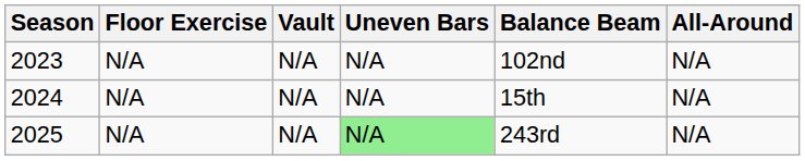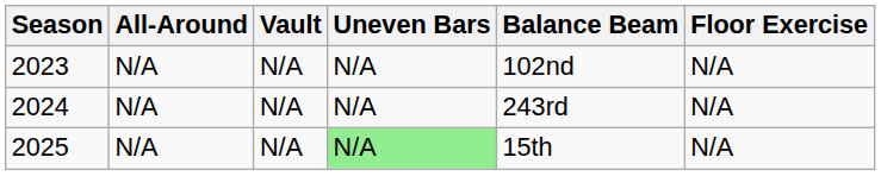 <table class="wikitable">
 <tr>
 <th>Season</th>
-<th>Floor Exercise</th>
+<th>All-Around</th>
 <th>Vault</th>
 <th>Uneven Bars</th>
 <th>Balance Beam</th>
-<th>All-Around</th>
+<th>Floor Exercise</th>
 </tr>
 <tr>
 <td>2023</td>
 <td>N/A</td>
 <td>N/A</td>
 <td>N/A</td>
 <td>102nd</td>
 <td>N/A</td>
 </tr>
 <tr>
 <td>2024</td>
 <td>N/A</td>
 <td>N/A</td>
 <td>N/A</td>
-<td>15th</td>
+<td>243rd</td>
 <td>N/A</td>
 </tr>
 <tr>
 <td>2025</td>
 <td>N/A</td>
 <td>N/A</td>
 <td style="background: lightgreen;">N/A</td>
-<td>243rd</td>
+<td>15th</td>
 <td>N/A</td>
 </tr>
 </table>
